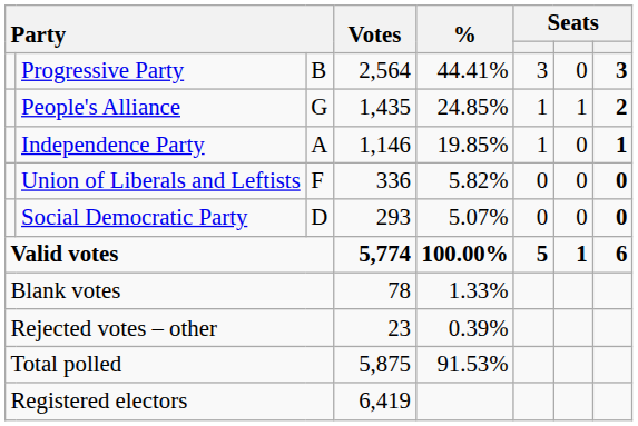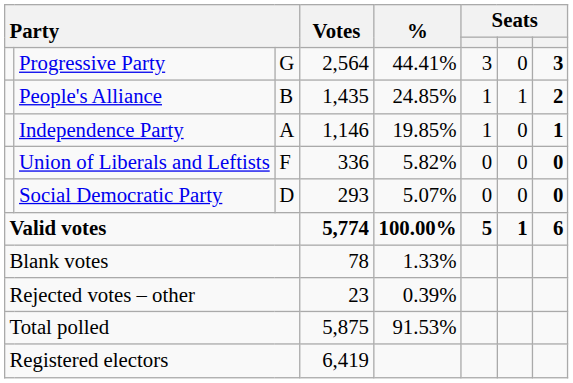 <table class="wikitable" border="1" style="text-align:right;">
 <tr>
 <th style="text-align:left;" valign=bottom rowspan=2 colspan=3>Party</th>
 <th align=center valign=bottom rowspan=2 width="50">Votes</th>
 <th align=center valign=bottom rowspan=2 width="50">%</th>
 <th colspan=3>Seats</th>
 </tr>
 <tr>
 <th align=center valign=bottom width="20"><small></small></th>
 <th align=center valign=bottom width="20"><small><a href='#'></a></small></th>
 <th align=center valign=bottom width="20"><small></small></th>
 </tr>
 <tr>
 <td></td>
 <td align=left><a href='#'>Progressive Party</a></td>
-<td align=left>B</td>
+<td align=left>G</td>
 <td>2,564</td>
 <td>44.41%</td>
 <td>3</td>
 <td>0</td>
 <td><strong>3</strong></td>
 </tr>
 <tr>
 <td></td>
 <td align=left><a href='#'>People's Alliance</a></td>
-<td align=left>G</td>
+<td align=left>B</td>
 <td>1,435</td>
 <td>24.85%</td>
 <td>1</td>
 <td>1</td>
 <td><strong>2</strong></td>
 </tr>
 <tr>
 <td></td>
 <td align=left><a href='#'>Independence Party</a></td>
 <td align=left>A</td>
 <td>1,146</td>
 <td>19.85%</td>
 <td>1</td>
 <td>0</td>
 <td><strong>1</strong></td>
 </tr>
 <tr>
 <td></td>
 <td align=left><a href='#'>Union of Liberals and Leftists</a></td>
 <td align=left>F</td>
 <td>336</td>
 <td>5.82%</td>
 <td>0</td>
 <td>0</td>
 <td><strong>0</strong></td>
 </tr>
 <tr>
 <td></td>
 <td align=left><a href='#'>Social Democratic Party</a></td>
 <td align=left>D</td>
 <td>293</td>
 <td>5.07%</td>
 <td>0</td>
 <td>0</td>
 <td><strong>0</strong></td>
 </tr>
 <tr style="font-weight:bold">
 <td align=left colspan=3>Valid votes</td>
 <td>5,774</td>
 <td>100.00%</td>
 <td>5</td>
 <td>1</td>
 <td>6</td>
 </tr>
 <tr>
 <td align=left colspan=3>Blank votes</td>
 <td>78</td>
 <td>1.33%</td>
 <td></td>
 <td></td>
 <td></td>
 </tr>
 <tr>
 <td align=left colspan=3>Rejected votes – other</td>
 <td>23</td>
 <td>0.39%</td>
 <td></td>
 <td></td>
 <td></td>
 </tr>
 <tr>
 <td align=left colspan=3>Total polled</td>
 <td>5,875</td>
 <td>91.53%</td>
 <td></td>
 <td></td>
 <td></td>
 </tr>
 <tr>
 <td align=left colspan=3>Registered electors</td>
 <td>6,419</td>
 <td></td>
 <td></td>
 <td></td>
 <td></td>
 </tr>
 </table>
